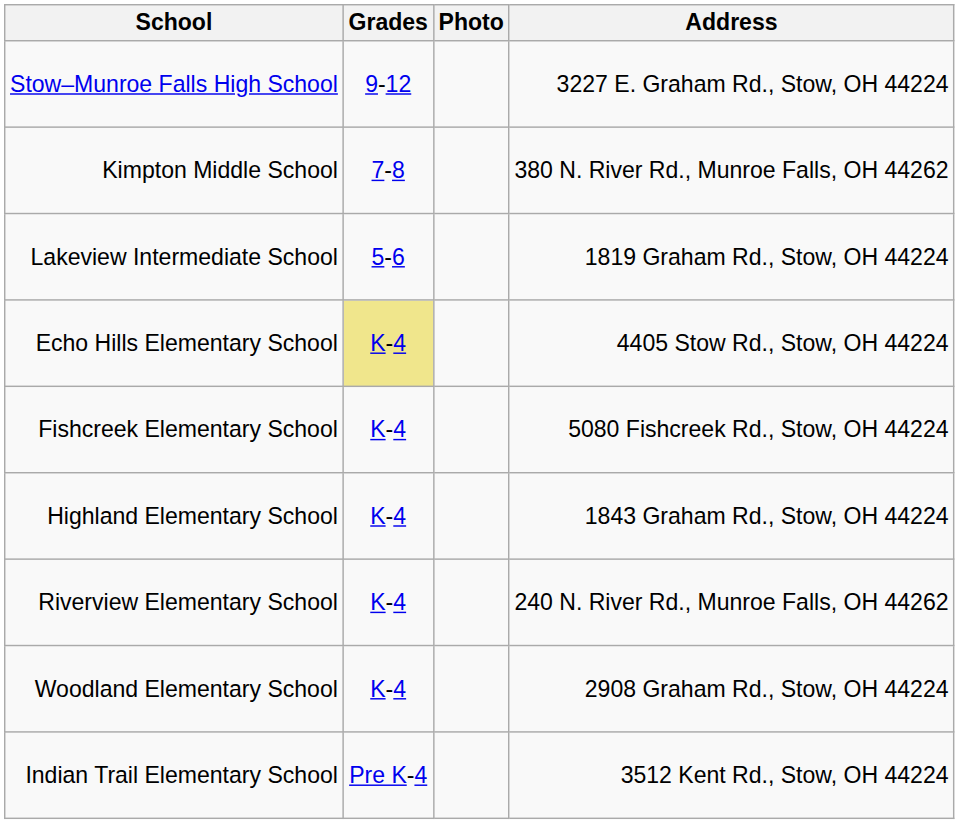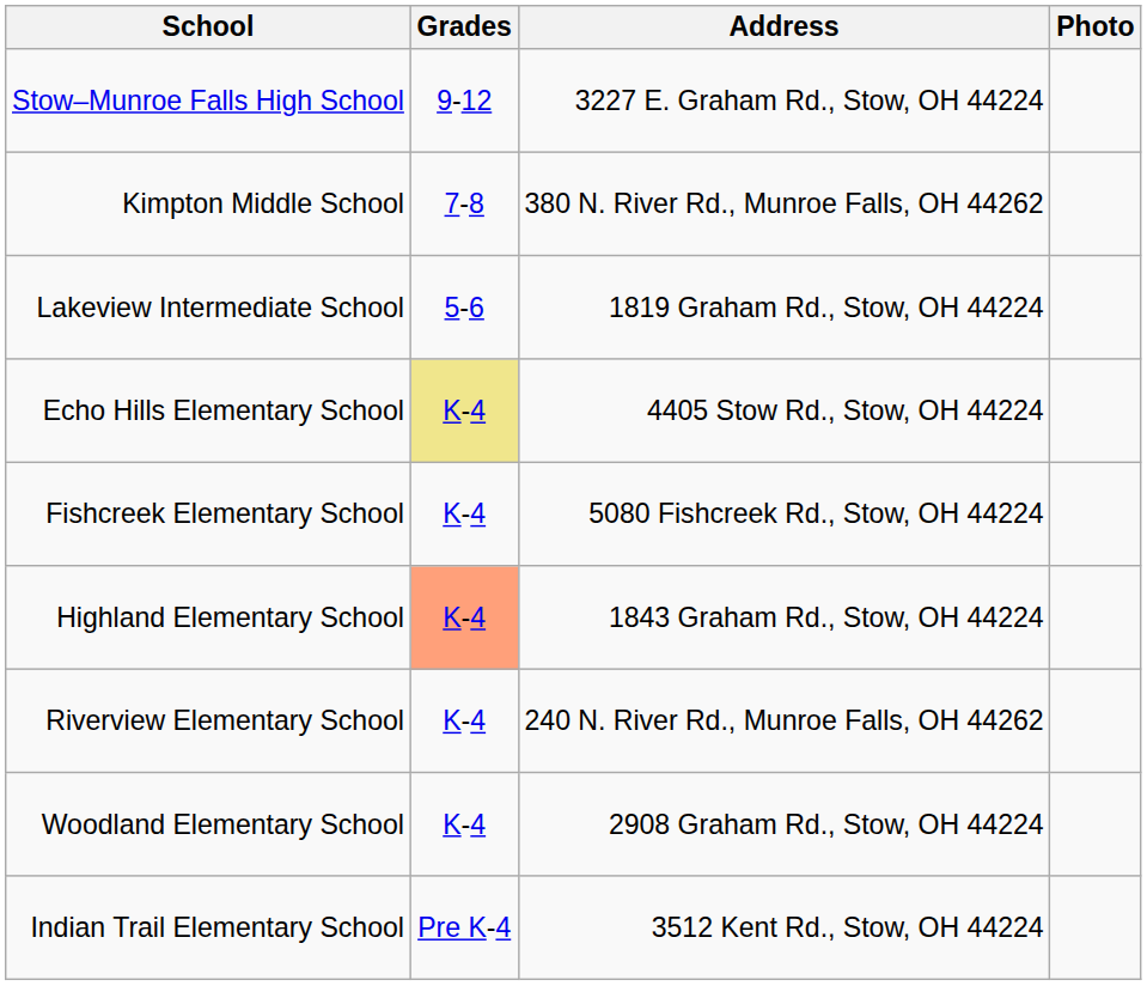 <table class="wikitable" style="text-align:right">
 <tr>
 <th>School</th>
 <th>Grades</th>
+<th>Address</th>
 <th>Photo</th>
-<th>Address</th>
 </tr>
 <tr style="height:60px">
 <td><a href='#'>Stow–Munroe Falls High School</a></td>
 <td style="text-align:center;"><a href='#'>9</a>-<a href='#'>12</a></td>
+<td>3227 E. Graham Rd., Stow, OH 44224</td>
 <td></td>
-<td>3227 E. Graham Rd., Stow, OH 44224</td>
 </tr>
 <tr style="height:60px">
 <td>Kimpton Middle School</td>
 <td style="text-align:center;"><a href='#'>7</a>-<a href='#'>8</a></td>
+<td>380 N. River Rd., Munroe Falls, OH 44262</td>
 <td></td>
-<td>380 N. River Rd., Munroe Falls, OH 44262</td>
 </tr>
 <tr style="height:60px">
 <td>Lakeview Intermediate School</td>
 <td style="text-align:center;"><a href='#'>5</a>-<a href='#'>6</a></td>
+<td>1819 Graham Rd., Stow, OH 44224</td>
 <td></td>
-<td>1819 Graham Rd., Stow, OH 44224</td>
 </tr>
 <tr style="height:60px">
 <td>Echo Hills Elementary School</td>
 <td style="background: khaki; text-align:center;"><a href='#'>K</a>-<a href='#'>4</a></td>
+<td>4405 Stow Rd., Stow, OH 44224</td>
 <td></td>
-<td>4405 Stow Rd., Stow, OH 44224</td>
 </tr>
 <tr style="height:60px">
 <td>Fishcreek Elementary School</td>
 <td style="text-align:center;"><a href='#'>K</a>-<a href='#'>4</a></td>
+<td>5080 Fishcreek Rd., Stow, OH 44224</td>
 <td></td>
-<td>5080 Fishcreek Rd., Stow, OH 44224</td>
 </tr>
 <tr style="height:60px">
 <td>Highland Elementary School</td>
-<td style="text-align:center;"><a href='#'>K</a>-<a href='#'>4</a></td>
+<td style="background: lightsalmon; text-align:center;"><a href='#'>K</a>-<a href='#'>4</a></td>
+<td>1843 Graham Rd., Stow, OH 44224</td>
 <td></td>
-<td>1843 Graham Rd., Stow, OH 44224</td>
 </tr>
 <tr style="height:60px">
 <td>Riverview Elementary School</td>
 <td style="text-align:center;"><a href='#'>K</a>-<a href='#'>4</a></td>
+<td>240 N. River Rd., Munroe Falls, OH 44262</td>
 <td></td>
-<td>240 N. River Rd., Munroe Falls, OH 44262</td>
 </tr>
 <tr style="height:60px">
 <td>Woodland Elementary School</td>
 <td style="text-align:center;"><a href='#'>K</a>-<a href='#'>4</a></td>
+<td>2908 Graham Rd., Stow, OH 44224</td>
 <td></td>
-<td>2908 Graham Rd., Stow, OH 44224</td>
 </tr>
 <tr style="height:60px">
 <td>Indian Trail Elementary School</td>
 <td style="text-align:center;"><a href='#'>Pre K</a>-<a href='#'>4</a></td>
+<td>3512 Kent Rd., Stow, OH 44224</td>
 <td></td>
-<td>3512 Kent Rd., Stow, OH 44224</td>
 </tr>
 </table>
